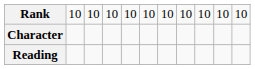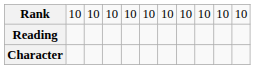 <table class="wikitable">
 <tr>
 <th align=left>Rank</th>
 <td>10</td>
 <td>10</td>
 <td>10</td>
 <td>10</td>
 <td>10</td>
 <td>10</td>
 <td>10</td>
 <td>10</td>
 <td>10</td>
 <td>10</td>
 </tr>
 <tr align="center">
+<th align="left">Reading</th>
+<td></td>
+<td></td>
+<td></td>
+<td></td>
+<td></td>
+<td></td>
+<td></td>
+<td></td>
+<td></td>
+<td></td>
+</tr>
+<tr align="center">
 <th align="left">Character</th>
 <td></td>
 <td></td>
 <td></td>
 <td></td>
 <td></td>
 <td></td>
 <td></td>
 <td></td>
 <td></td>
 <td></td>
 </tr>
-<tr align="center">
-<th align="left">Reading</th>
-<td></td>
-<td></td>
-<td></td>
-<td></td>
-<td></td>
-<td></td>
-<td></td>
-<td></td>
-<td></td>
-<td></td>
-</tr>
 </table>
